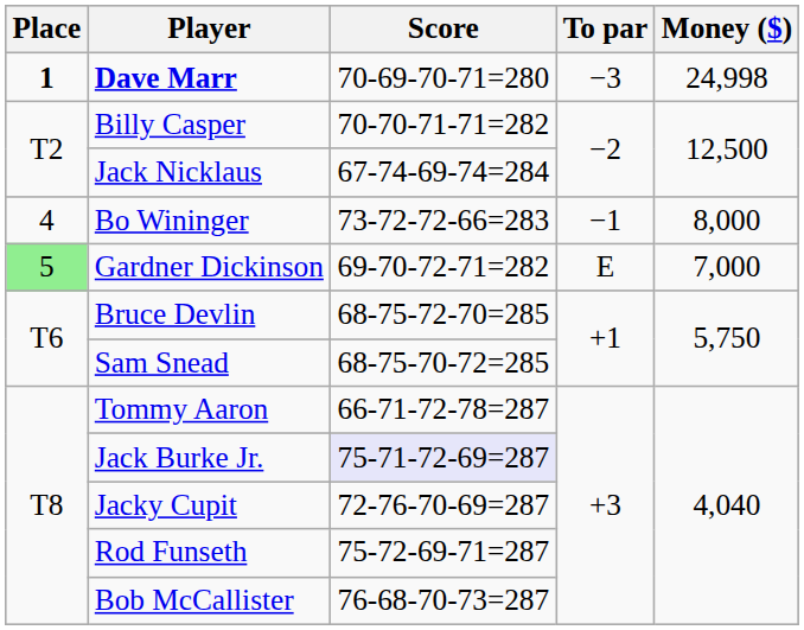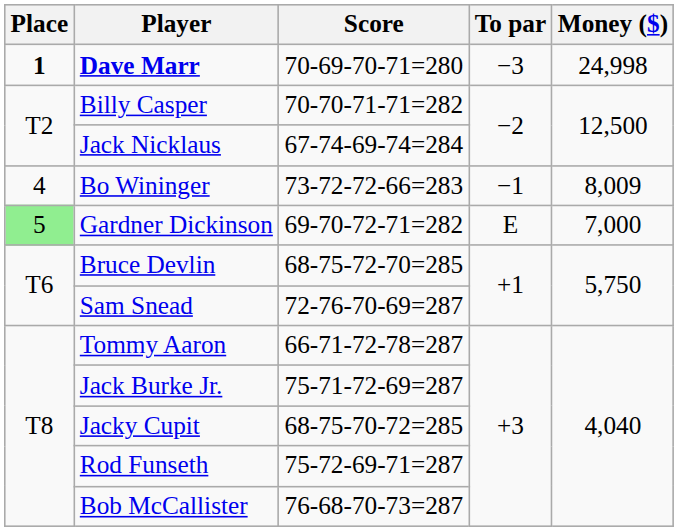 <table class=wikitable>
 <tr>
 <th>Place</th>
 <th>Player</th>
 <th>Score</th>
 <th>To par</th>
 <th>Money (<a href='#'>$</a>)</th>
 </tr>
 <tr>
 <td align=center><strong>1</strong></td>
 <td> <strong><a href='#'>Dave Marr</a></strong></td>
 <td>70-69-70-71=280</td>
 <td align=center>−3</td>
 <td align=center>24,998</td>
 </tr>
 <tr>
 <td rowspan=2 align=center>T2</td>
 <td> <a href='#'>Billy Casper</a></td>
 <td>70-70-71-71=282</td>
 <td rowspan=2 align=center>−2</td>
 <td rowspan=2 align=center>12,500</td>
 </tr>
 <tr>
 <td> <a href='#'>Jack Nicklaus</a></td>
 <td>67-74-69-74=284</td>
 </tr>
 <tr>
 <td align=center>4</td>
 <td> <a href='#'>Bo Wininger</a></td>
 <td>73-72-72-66=283</td>
 <td align=center>−1</td>
-<td align=center>8,000</td>
+<td align=center>8,009</td>
 </tr>
 <tr>
 <td align=center style="background: lightgreen;">5</td>
 <td> <a href='#'>Gardner Dickinson</a></td>
 <td>69-70-72-71=282</td>
 <td align=center>E</td>
 <td align=center>7,000</td>
 </tr>
 <tr>
 <td rowspan=2 align=center>T6</td>
 <td> <a href='#'>Bruce Devlin</a></td>
 <td>68-75-72-70=285</td>
 <td rowspan=2 align=center>+1</td>
 <td rowspan=2 align=center>5,750</td>
 </tr>
 <tr>
 <td> <a href='#'>Sam Snead</a></td>
-<td>68-75-70-72=285</td>
+<td>72-76-70-69=287</td>
 </tr>
 <tr>
 <td rowspan=5 align=center>T8</td>
 <td> <a href='#'>Tommy Aaron</a></td>
 <td>66-71-72-78=287</td>
 <td rowspan=5 align=center>+3</td>
 <td rowspan=5 align=center>4,040</td>
 </tr>
 <tr>
 <td> <a href='#'>Jack Burke Jr.</a></td>
-<td style="background: lavender;">75-71-72-69=287</td>
+<td>75-71-72-69=287</td>
 </tr>
 <tr>
 <td> <a href='#'>Jacky Cupit</a></td>
-<td>72-76-70-69=287</td>
+<td>68-75-70-72=285</td>
 </tr>
 <tr>
 <td> <a href='#'>Rod Funseth</a></td>
 <td>75-72-69-71=287</td>
 </tr>
 <tr>
 <td> <a href='#'>Bob McCallister</a></td>
 <td>76-68-70-73=287</td>
 </tr>
 </table>
